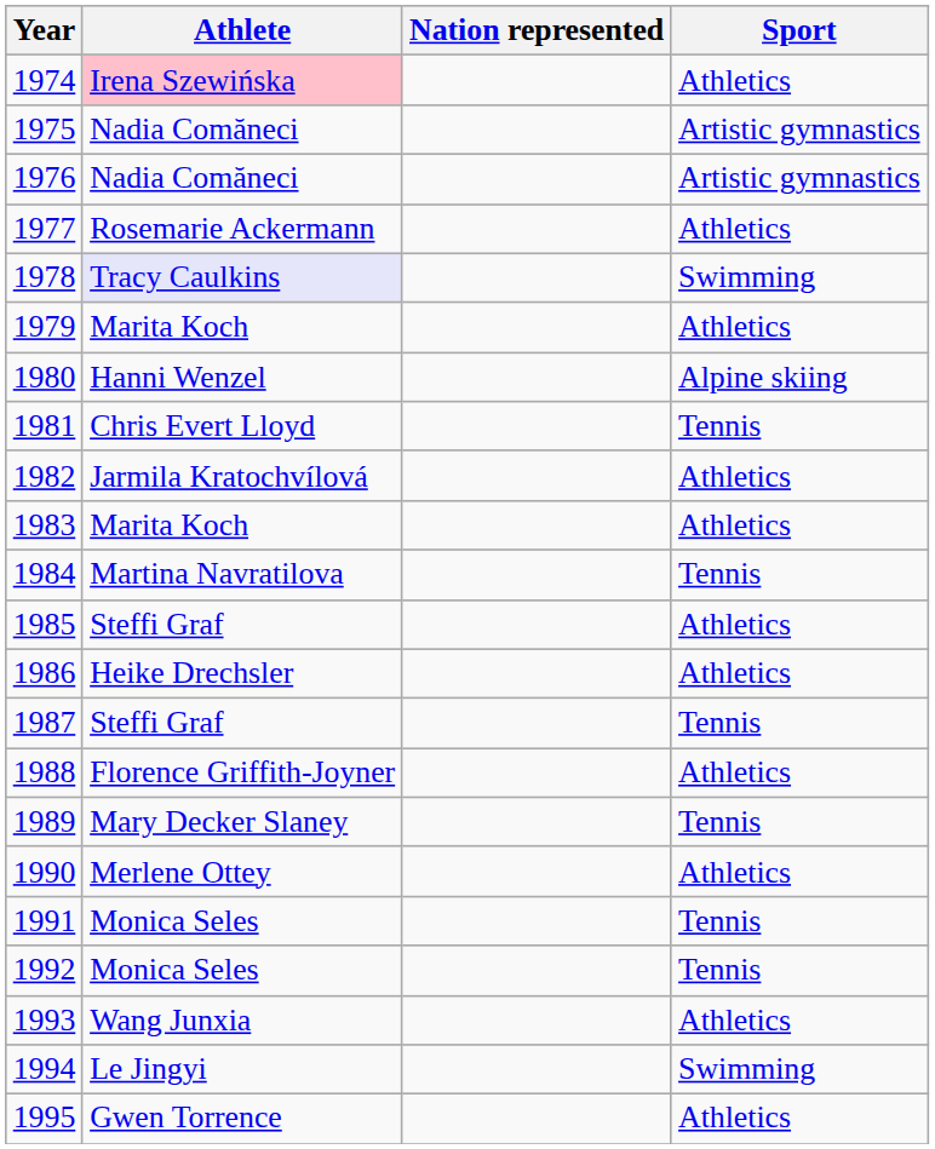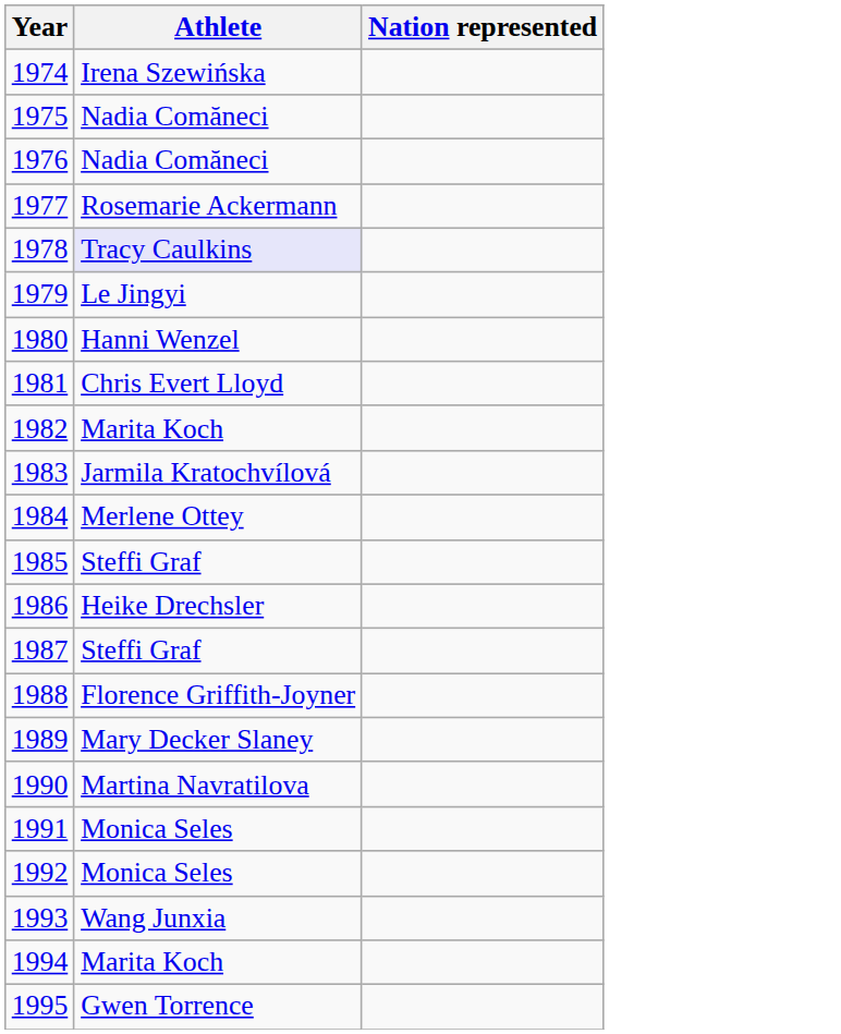 <table class="wikitable">
 <tr style="white-space: nowrap;">
 <th>Year</th>
 <th><a href='#'>Athlete</a></th>
 <th><a href='#'>Nation</a> represented</th>
-<th><a href='#'>Sport</a></th>
 </tr>
 <tr>
 <td><a href='#'>1974</a></td>
-<td style="background: pink;"><a href='#'>Irena Szewińska</a></td>
+<td><a href='#'>Irena Szewińska</a></td>
 <td></td>
-<td><a href='#'>Athletics</a></td>
 </tr>
 <tr>
 <td><a href='#'>1975</a></td>
 <td><a href='#'>Nadia Comăneci</a></td>
 <td></td>
-<td><a href='#'>Artistic gymnastics</a></td>
 </tr>
 <tr>
 <td><a href='#'>1976</a></td>
 <td><a href='#'>Nadia Comăneci</a></td>
 <td></td>
-<td><a href='#'>Artistic gymnastics</a></td>
 </tr>
 <tr>
 <td><a href='#'>1977</a></td>
 <td><a href='#'>Rosemarie Ackermann</a></td>
 <td></td>
-<td><a href='#'>Athletics</a></td>
 </tr>
 <tr>
 <td><a href='#'>1978</a></td>
 <td style="background: lavender;"><a href='#'>Tracy Caulkins</a></td>
 <td></td>
-<td><a href='#'>Swimming</a></td>
 </tr>
 <tr>
 <td><a href='#'>1979</a></td>
-<td><a href='#'>Marita Koch</a></td>
+<td><a href='#'>Le Jingyi</a></td>
 <td></td>
-<td><a href='#'>Athletics</a></td>
 </tr>
 <tr>
 <td><a href='#'>1980</a></td>
 <td><a href='#'>Hanni Wenzel</a></td>
 <td></td>
-<td><a href='#'>Alpine skiing</a></td>
 </tr>
 <tr>
 <td><a href='#'>1981</a></td>
 <td><a href='#'>Chris Evert Lloyd</a></td>
 <td></td>
-<td><a href='#'>Tennis</a></td>
 </tr>
 <tr>
 <td><a href='#'>1982</a></td>
-<td><a href='#'>Jarmila Kratochvílová</a></td>
+<td><a href='#'>Marita Koch</a></td>
 <td></td>
-<td><a href='#'>Athletics</a></td>
 </tr>
 <tr>
 <td><a href='#'>1983</a></td>
-<td><a href='#'>Marita Koch</a></td>
+<td><a href='#'>Jarmila Kratochvílová</a></td>
 <td></td>
-<td><a href='#'>Athletics</a></td>
 </tr>
 <tr>
 <td><a href='#'>1984</a></td>
-<td><a href='#'>Martina Navratilova</a></td>
+<td><a href='#'>Merlene Ottey</a></td>
 <td></td>
-<td><a href='#'>Tennis</a></td>
 </tr>
 <tr>
 <td><a href='#'>1985</a></td>
 <td><a href='#'>Steffi Graf</a></td>
 <td></td>
-<td><a href='#'>Athletics</a></td>
 </tr>
 <tr>
 <td><a href='#'>1986</a></td>
 <td><a href='#'>Heike Drechsler</a></td>
 <td></td>
-<td><a href='#'>Athletics</a></td>
 </tr>
 <tr>
 <td><a href='#'>1987</a></td>
 <td><a href='#'>Steffi Graf</a></td>
 <td></td>
-<td><a href='#'>Tennis</a></td>
 </tr>
 <tr>
 <td><a href='#'>1988</a></td>
 <td><a href='#'>Florence Griffith-Joyner</a></td>
 <td></td>
-<td><a href='#'>Athletics</a></td>
 </tr>
 <tr>
 <td><a href='#'>1989</a></td>
 <td><a href='#'>Mary Decker Slaney</a></td>
 <td></td>
-<td><a href='#'>Tennis</a></td>
 </tr>
 <tr>
 <td><a href='#'>1990</a></td>
-<td><a href='#'>Merlene Ottey</a></td>
+<td><a href='#'>Martina Navratilova</a></td>
 <td></td>
-<td><a href='#'>Athletics</a></td>
 </tr>
 <tr>
 <td><a href='#'>1991</a></td>
 <td><a href='#'>Monica Seles</a></td>
 <td></td>
-<td><a href='#'>Tennis</a></td>
 </tr>
 <tr>
 <td><a href='#'>1992</a></td>
 <td><a href='#'>Monica Seles</a></td>
 <td></td>
-<td><a href='#'>Tennis</a></td>
 </tr>
 <tr>
 <td><a href='#'>1993</a></td>
 <td><a href='#'>Wang Junxia</a></td>
 <td></td>
-<td><a href='#'>Athletics</a></td>
 </tr>
 <tr>
 <td><a href='#'>1994</a></td>
-<td><a href='#'>Le Jingyi</a></td>
+<td><a href='#'>Marita Koch</a></td>
 <td></td>
-<td><a href='#'>Swimming</a></td>
 </tr>
 <tr>
 <td><a href='#'>1995</a></td>
 <td><a href='#'>Gwen Torrence</a></td>
 <td></td>
-<td><a href='#'>Athletics</a></td>
 </tr>
 </table>
